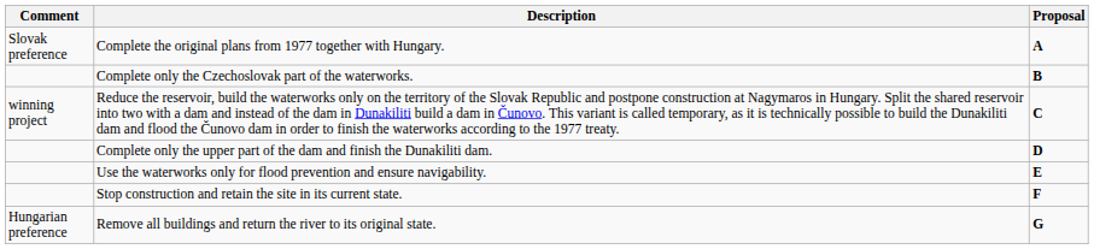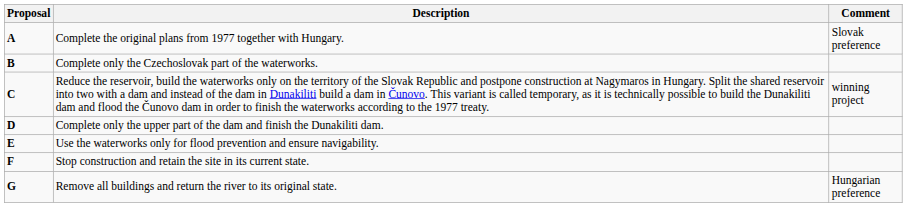 <table class="wikitable">
 <tr>
+<th>Proposal</th>
+<th>Description</th>
 <th>Comment</th>
-<th>Description</th>
-<th>Proposal</th>
 </tr>
 <tr>
+<td><strong>A</strong></td>
+<td>Complete the original plans from 1977 together with Hungary.</td>
 <td>Slovak preference</td>
-<td>Complete the original plans from 1977 together with Hungary.</td>
-<td><strong>A</strong></td>
 </tr>
 <tr>
+<td><strong>B</strong></td>
+<td>Complete only the Czechoslovak part of the waterworks.</td>
 <td></td>
-<td>Complete only the Czechoslovak part of the waterworks.</td>
-<td><strong>B</strong></td>
 </tr>
 <tr>
+<td><strong>C</strong></td>
+<td>Reduce the reservoir, build the waterworks only on the territory of the Slovak Republic and postpone construction at Nagymaros in Hungary. Split the shared reservoir into two with a dam and instead of the dam in <a href='#'>Dunakiliti</a> build a dam in <a href='#'>Čunovo</a>. This variant is called temporary, as it is technically possible to build the Dunakiliti dam and flood the Čunovo dam in order to finish the waterworks according to the 1977 treaty.</td>
 <td>winning project</td>
-<td>Reduce the reservoir, build the waterworks only on the territory of the Slovak Republic and postpone construction at Nagymaros in Hungary. Split the shared reservoir into two with a dam and instead of the dam in <a href='#'>Dunakiliti</a> build a dam in <a href='#'>Čunovo</a>. This variant is called temporary, as it is technically possible to build the Dunakiliti dam and flood the Čunovo dam in order to finish the waterworks according to the 1977 treaty.</td>
-<td><strong>C</strong></td>
 </tr>
 <tr>
+<td><strong>D</strong></td>
+<td>Complete only the upper part of the dam and finish the Dunakiliti dam.</td>
 <td></td>
-<td>Complete only the upper part of the dam and finish the Dunakiliti dam.</td>
-<td><strong>D</strong></td>
 </tr>
 <tr>
+<td><strong>E</strong></td>
+<td>Use the waterworks only for flood prevention and ensure navigability.</td>
 <td></td>
-<td>Use the waterworks only for flood prevention and ensure navigability.</td>
-<td><strong>E</strong></td>
 </tr>
 <tr>
+<td><strong>F</strong></td>
+<td>Stop construction and retain the site in its current state.</td>
 <td></td>
-<td>Stop construction and retain the site in its current state.</td>
-<td><strong>F</strong></td>
 </tr>
 <tr>
+<td><strong>G</strong></td>
+<td>Remove all buildings and return the river to its original state.</td>
 <td>Hungarian preference</td>
-<td>Remove all buildings and return the river to its original state.</td>
-<td><strong>G</strong></td>
 </tr>
 </table>
